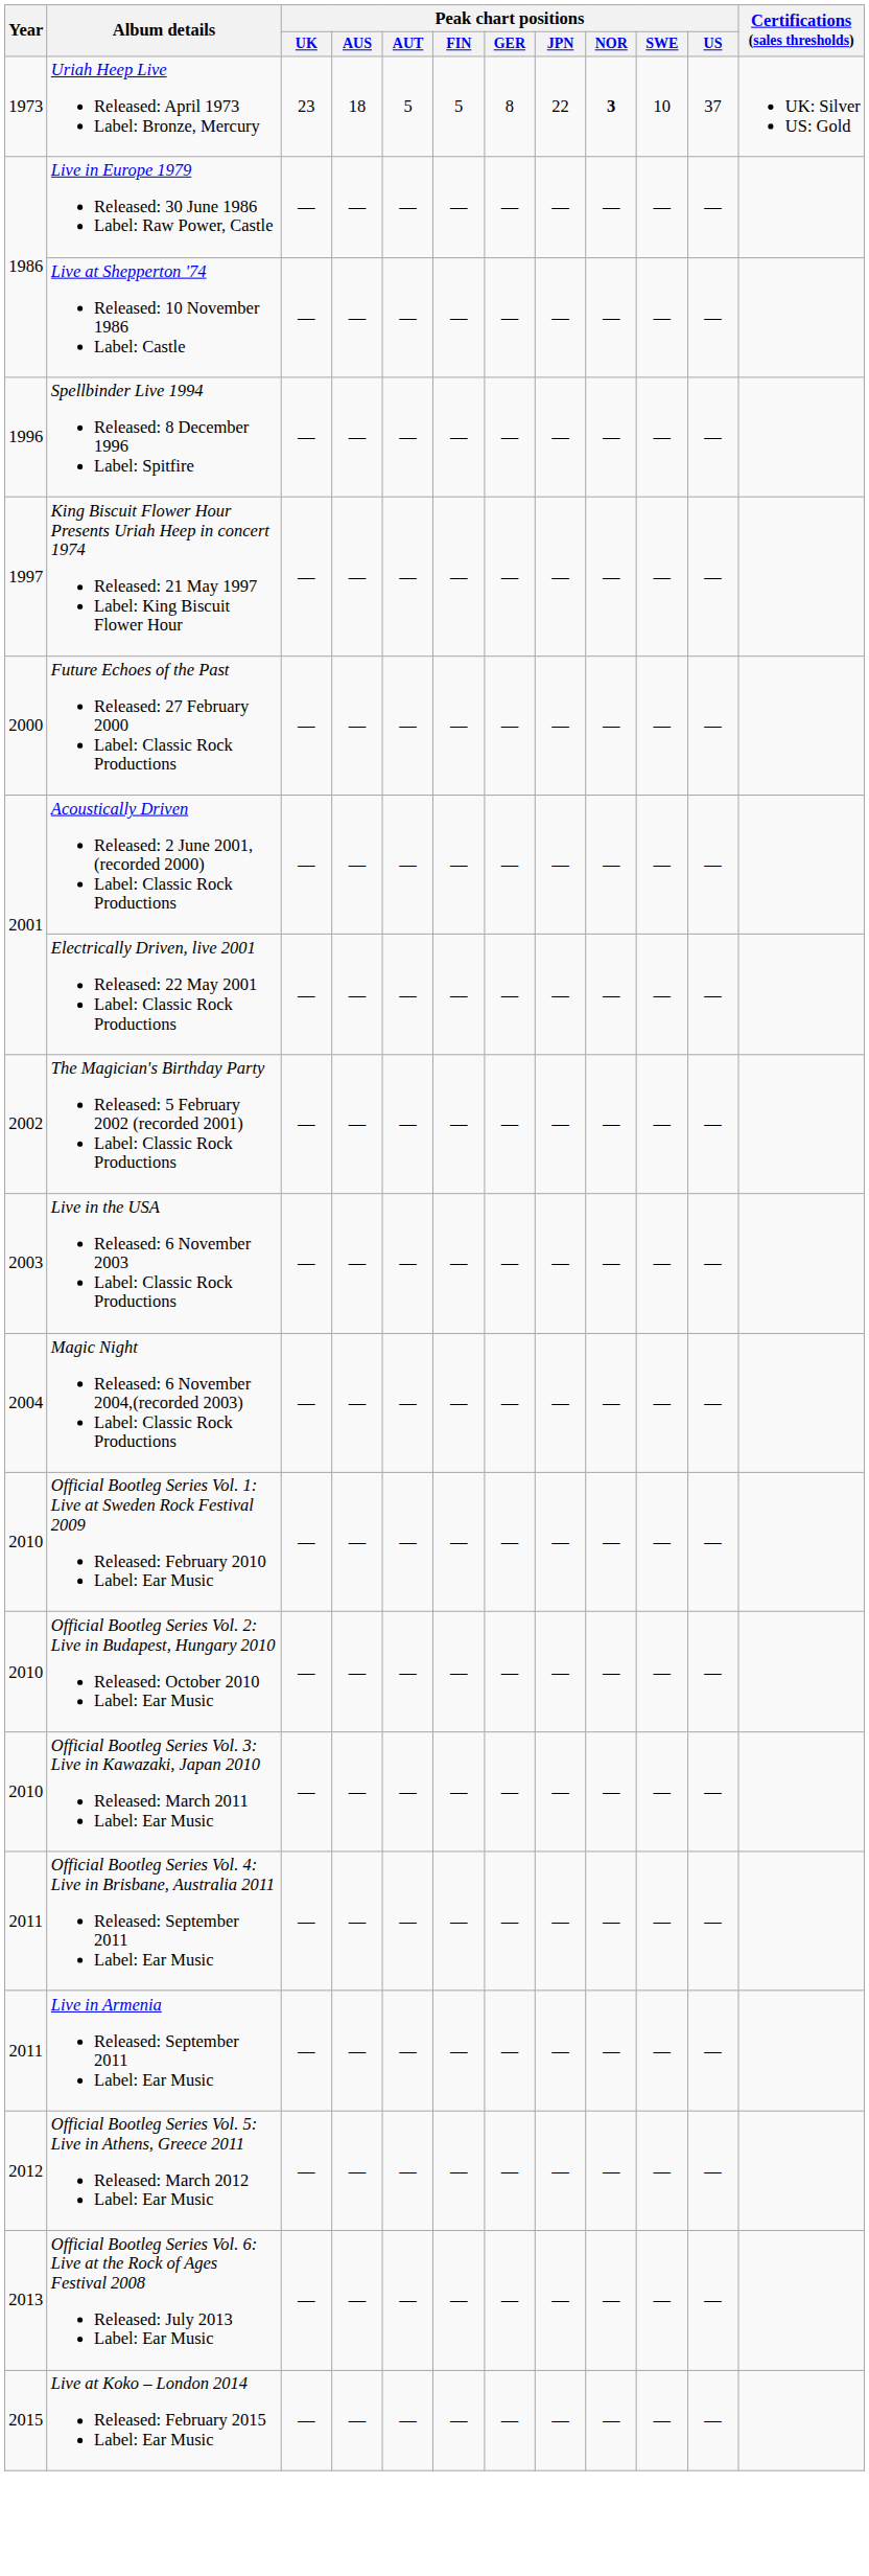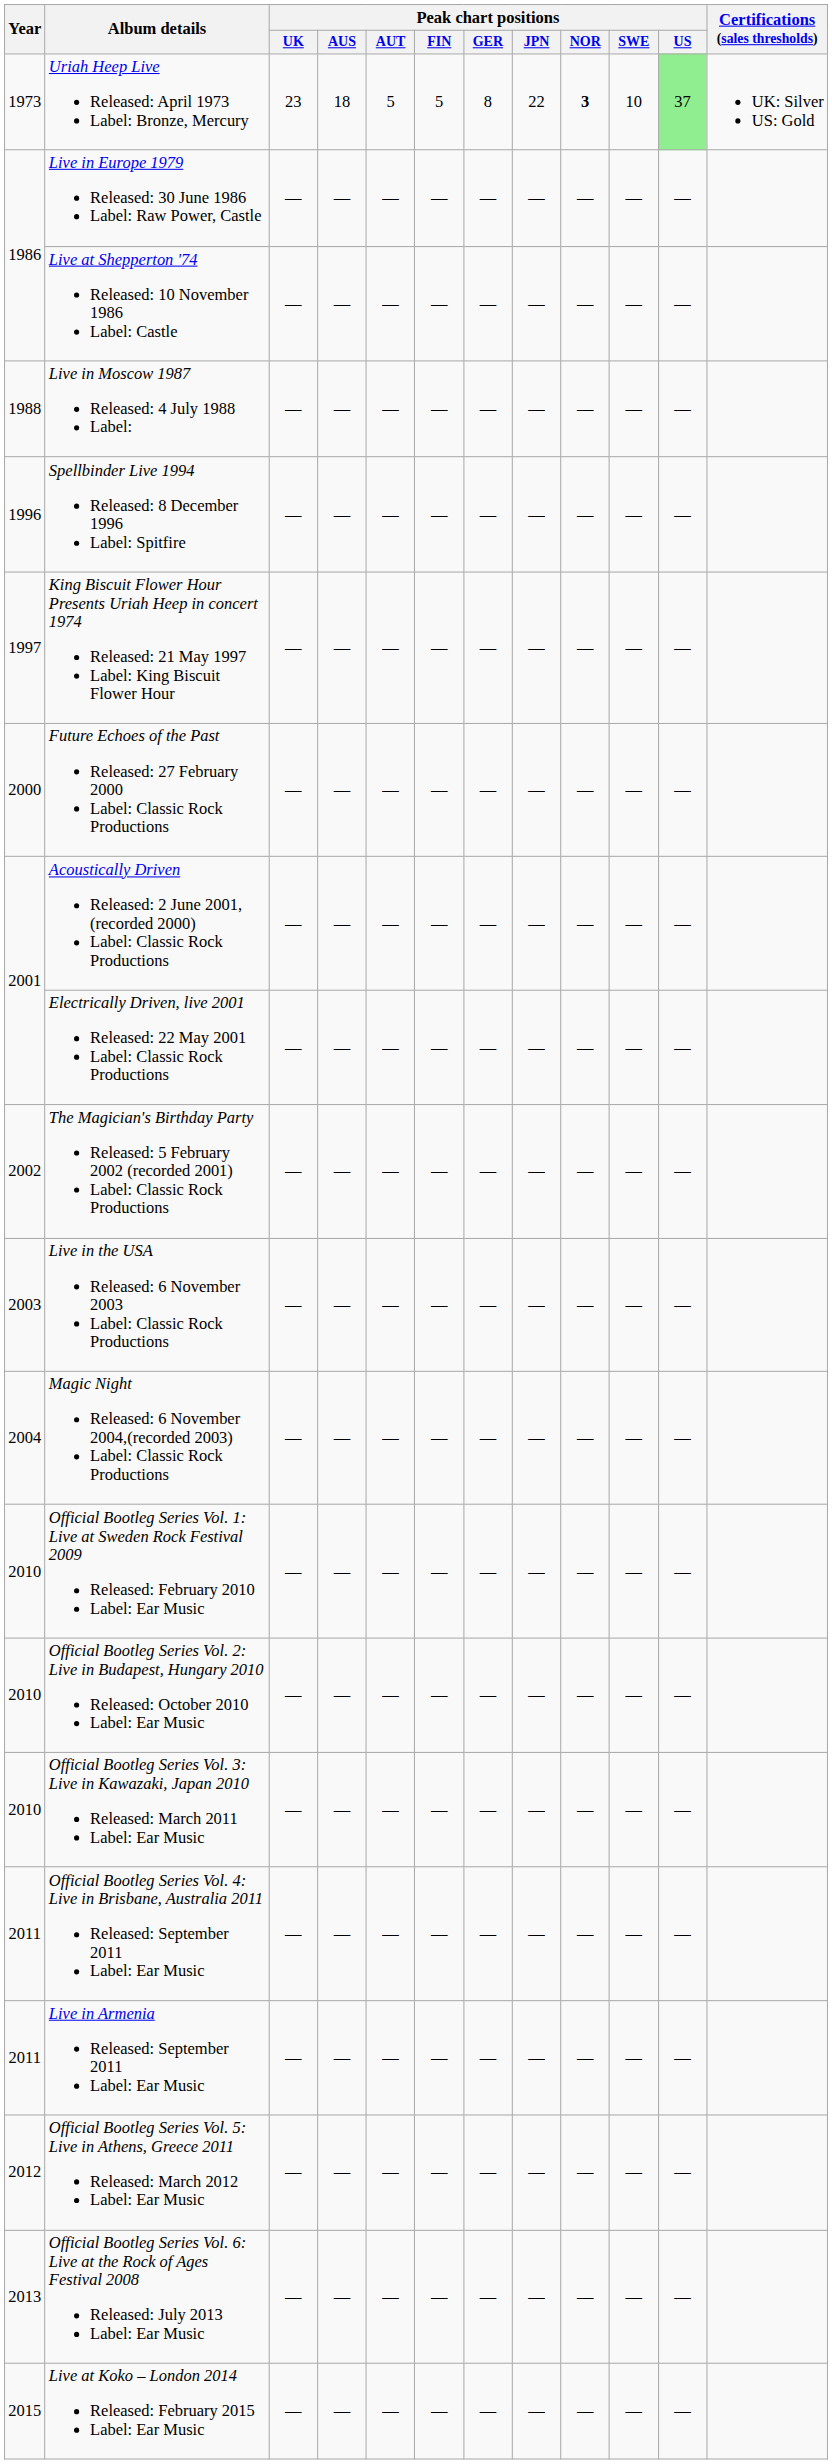 <table class="wikitable" style="text-align:center;">
 <tr>
 <th rowspan="2">Year</th>
 <th rowspan="2" style="width:210px;">Album details</th>
 <th colspan="9">Peak chart positions</th>
 <th rowspan="2"><a href='#'>Certifications</a><br><small>(<a href='#'>sales thresholds</a>)</small></th>
 </tr>
 <tr>
 <th style="width:3em;font-size:85%"><a href='#'>UK</a><br></th>
 <th style="width:3em;font-size:85%"><a href='#'>AUS</a><br></th>
 <th style="width:3em;font-size:85%"><a href='#'>AUT</a><br></th>
 <th style="width:3em;font-size:85%"><a href='#'>FIN</a><br></th>
 <th style="width:3em;font-size:85%"><a href='#'>GER</a><br></th>
 <th style="width:3em;font-size:85%"><a href='#'>JPN</a><br></th>
 <th style="width:3em;font-size:85%"><a href='#'>NOR</a><br></th>
 <th style="width:3em;font-size:85%"><a href='#'>SWE</a><br></th>
 <th style="width:3em;font-size:85%"><a href='#'>US</a><br></th>
 </tr>
 <tr>
 <td>1973</td>
 <td align="left"><em><a href='#'>Uriah Heep Live</a></em><br><ul><li>Released: April 1973</li><li>Label: Bronze, Mercury</li></ul></td>
 <td>23</td>
 <td>18</td>
 <td>5</td>
 <td>5</td>
 <td>8</td>
 <td>22</td>
 <td><strong>3</strong></td>
 <td>10</td>
-<td>37</td>
+<td style="background: lightgreen;">37</td>
 <td align="left"><br><ul><li>UK: Silver</li><li>US: Gold</li></ul></td>
 </tr>
 <tr>
 <td rowspan="2">1986</td>
 <td align="left"><em><a href='#'>Live in Europe 1979</a></em><br><ul><li>Released: 30 June 1986</li><li>Label: Raw Power, Castle</li></ul></td>
 <td>—</td>
 <td>—</td>
 <td>—</td>
 <td>—</td>
 <td>—</td>
 <td>—</td>
 <td>—</td>
 <td>—</td>
 <td>—</td>
 <td align="left"></td>
 </tr>
 <tr>
 <td align="left"><em><a href='#'>Live at Shepperton '74</a></em><br><ul><li>Released: 10 November 1986</li><li>Label: Castle</li></ul></td>
+<td>—</td>
+<td>—</td>
+<td>—</td>
+<td>—</td>
+<td>—</td>
+<td>—</td>
+<td>—</td>
+<td>—</td>
+<td>—</td>
+<td align="left"></td>
+</tr>
+<tr>
+<td>1988</td>
+<td align="left"><em>Live in Moscow 1987</em><br><ul><li>Released: 4 July 1988</li><li>Label:</li></ul></td>
 <td>—</td>
 <td>—</td>
 <td>—</td>
 <td>—</td>
 <td>—</td>
 <td>—</td>
 <td>—</td>
 <td>—</td>
 <td>—</td>
 <td align="left"></td>
 </tr>
 <tr>
 <td>1996</td>
 <td align="left"><em>Spellbinder Live 1994</em><br><ul><li>Released: 8 December 1996</li><li>Label: Spitfire</li></ul></td>
 <td>—</td>
 <td>—</td>
 <td>—</td>
 <td>—</td>
 <td>—</td>
 <td>—</td>
 <td>—</td>
 <td>—</td>
 <td>—</td>
 <td align="left"></td>
 </tr>
 <tr>
 <td>1997</td>
 <td align="left"><em>King Biscuit Flower Hour Presents Uriah Heep in concert 1974</em><br><ul><li>Released: 21 May 1997</li><li>Label: King Biscuit Flower Hour</li></ul></td>
 <td>—</td>
 <td>—</td>
 <td>—</td>
 <td>—</td>
 <td>—</td>
 <td>—</td>
 <td>—</td>
 <td>—</td>
 <td>—</td>
 <td align="left"></td>
 </tr>
 <tr>
 <td>2000</td>
 <td align="left"><em>Future Echoes of the Past</em><br><ul><li>Released: 27 February 2000</li><li>Label: Classic Rock Productions</li></ul></td>
 <td>—</td>
 <td>—</td>
 <td>—</td>
 <td>—</td>
 <td>—</td>
 <td>—</td>
 <td>—</td>
 <td>—</td>
 <td>—</td>
 <td align="left"></td>
 </tr>
 <tr>
 <td rowspan="2">2001</td>
 <td align="left"><em><a href='#'>Acoustically Driven</a></em><br><ul><li>Released: 2 June 2001,(recorded 2000)</li><li>Label: Classic Rock Productions</li></ul></td>
 <td>—</td>
 <td>—</td>
 <td>—</td>
 <td>—</td>
 <td>—</td>
 <td>—</td>
 <td>—</td>
 <td>—</td>
 <td>—</td>
 <td align="left"></td>
 </tr>
 <tr>
 <td align="left"><em>Electrically Driven, live 2001</em><br><ul><li>Released: 22 May 2001</li><li>Label: Classic Rock Productions</li></ul></td>
 <td>—</td>
 <td>—</td>
 <td>—</td>
 <td>—</td>
 <td>—</td>
 <td>—</td>
 <td>—</td>
 <td>—</td>
 <td>—</td>
 <td align="left"></td>
 </tr>
 <tr>
 <td>2002</td>
 <td align="left"><em>The Magician's Birthday Party</em><br><ul><li>Released: 5 February 2002 (recorded 2001)</li><li>Label: Classic Rock Productions</li></ul></td>
 <td>—</td>
 <td>—</td>
 <td>—</td>
 <td>—</td>
 <td>—</td>
 <td>—</td>
 <td>—</td>
 <td>—</td>
 <td>—</td>
 <td align="left"></td>
 </tr>
 <tr>
 <td>2003</td>
 <td align="left"><em>Live in the USA</em><br><ul><li>Released: 6 November 2003</li><li>Label: Classic Rock Productions</li></ul></td>
 <td>—</td>
 <td>—</td>
 <td>—</td>
 <td>—</td>
 <td>—</td>
 <td>—</td>
 <td>—</td>
 <td>—</td>
 <td>—</td>
 <td align="left"></td>
 </tr>
 <tr>
 <td>2004</td>
 <td align="left"><em>Magic Night</em><br><ul><li>Released: 6 November 2004,(recorded 2003)</li><li>Label: Classic Rock Productions</li></ul></td>
 <td>—</td>
 <td>—</td>
 <td>—</td>
 <td>—</td>
 <td>—</td>
 <td>—</td>
 <td>—</td>
 <td>—</td>
 <td>—</td>
 <td align="left"></td>
 </tr>
 <tr>
 <td>2010</td>
 <td align="left"><em>Official Bootleg Series Vol. 1: Live at Sweden Rock Festival 2009</em><br><ul><li>Released: February 2010</li><li>Label: Ear Music</li></ul></td>
 <td>—</td>
 <td>—</td>
 <td>—</td>
 <td>—</td>
 <td>—</td>
 <td>—</td>
 <td>—</td>
 <td>—</td>
 <td>—</td>
 <td align="left"></td>
 </tr>
 <tr>
 <td>2010</td>
 <td align="left"><em>Official Bootleg Series Vol. 2: Live in Budapest, Hungary 2010</em><br><ul><li>Released: October 2010</li><li>Label: Ear Music</li></ul></td>
 <td>—</td>
 <td>—</td>
 <td>—</td>
 <td>—</td>
 <td>—</td>
 <td>—</td>
 <td>—</td>
 <td>—</td>
 <td>—</td>
 <td align="left"></td>
 </tr>
 <tr>
 <td>2010</td>
 <td align="left"><em>Official Bootleg Series Vol. 3: Live in Kawazaki, Japan 2010</em><br><ul><li>Released: March 2011</li><li>Label: Ear Music</li></ul></td>
 <td>—</td>
 <td>—</td>
 <td>—</td>
 <td>—</td>
 <td>—</td>
 <td>—</td>
 <td>—</td>
 <td>—</td>
 <td>—</td>
 <td align="left"></td>
 </tr>
 <tr>
 <td>2011</td>
 <td align="left"><em>Official Bootleg Series Vol. 4: Live in Brisbane, Australia 2011</em><br><ul><li>Released: September 2011</li><li>Label: Ear Music</li></ul></td>
 <td>—</td>
 <td>—</td>
 <td>—</td>
 <td>—</td>
 <td>—</td>
 <td>—</td>
 <td>—</td>
 <td>—</td>
 <td>—</td>
 <td align="left"></td>
 </tr>
 <tr>
 <td>2011</td>
 <td align="left"><em><a href='#'>Live in Armenia</a></em><br><ul><li>Released: September 2011</li><li>Label: Ear Music</li></ul></td>
 <td>—</td>
 <td>—</td>
 <td>—</td>
 <td>—</td>
 <td>—</td>
 <td>—</td>
 <td>—</td>
 <td>—</td>
 <td>—</td>
 <td align="left"></td>
 </tr>
 <tr>
 <td>2012</td>
 <td align="left"><em>Official Bootleg Series Vol. 5: Live in Athens, Greece 2011</em><br><ul><li>Released: March 2012</li><li>Label: Ear Music</li></ul></td>
 <td>—</td>
 <td>—</td>
 <td>—</td>
 <td>—</td>
 <td>—</td>
 <td>—</td>
 <td>—</td>
 <td>—</td>
 <td>—</td>
 <td align="left"></td>
 </tr>
 <tr>
 <td>2013</td>
 <td align="left"><em>Official Bootleg Series Vol. 6: Live at the Rock of Ages Festival 2008</em><br><ul><li>Released: July 2013</li><li>Label: Ear Music</li></ul></td>
 <td>—</td>
 <td>—</td>
 <td>—</td>
 <td>—</td>
 <td>—</td>
 <td>—</td>
 <td>—</td>
 <td>—</td>
 <td>—</td>
 <td align="left"></td>
 </tr>
 <tr>
 <td>2015</td>
 <td align="left"><em>Live at Koko – London 2014</em><br><ul><li>Released: February 2015</li><li>Label: Ear Music</li></ul></td>
 <td>—</td>
 <td>—</td>
 <td>—</td>
 <td>—</td>
 <td>—</td>
 <td>—</td>
 <td>—</td>
 <td>—</td>
 <td>—</td>
 <td align="left"></td>
 </tr>
 </table>
